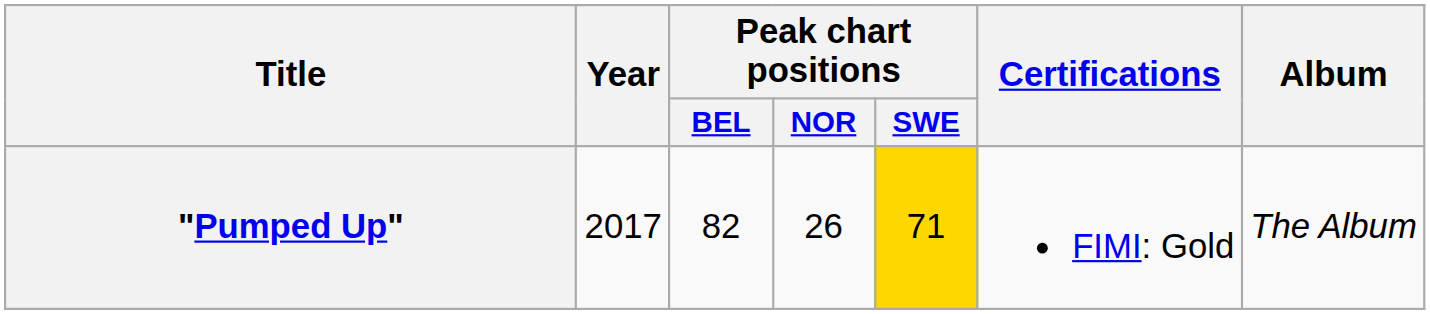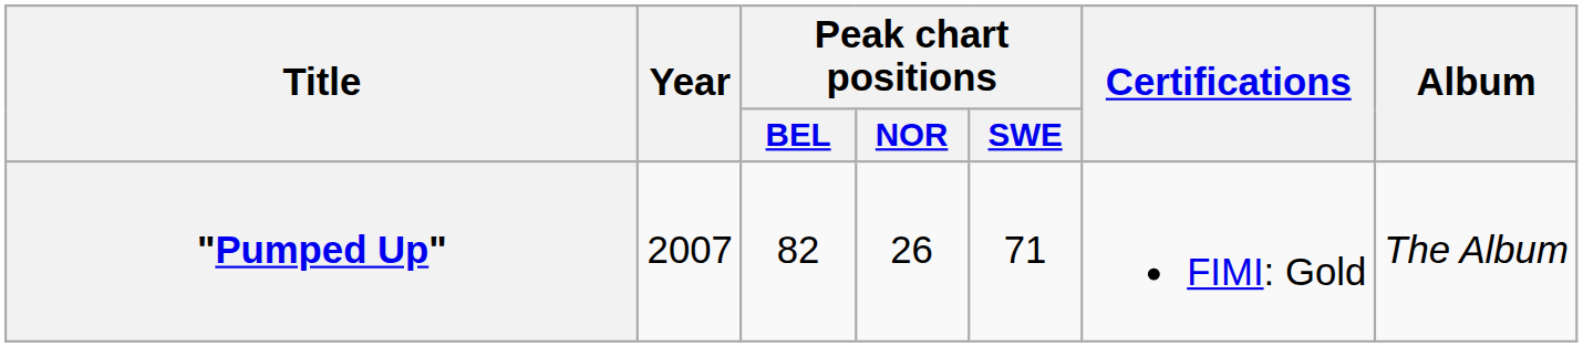 <table class="wikitable plainrowheaders" style="text-align:center;">
 <tr>
 <th scope="col" rowspan="2" style="width:16em;">Title</th>
 <th scope="col" rowspan="2">Year</th>
 <th scope="col" colspan="3">Peak chart positions</th>
 <th scope="col" rowspan="2"><a href='#'>Certifications</a></th>
 <th scope="col" rowspan="2">Album</th>
 </tr>
 <tr>
 <th scope="col" style="width:3em;font-size:85%;"><a href='#'>BEL</a><br></th>
 <th scope="col" style="width:3em;font-size:85%;"><a href='#'>NOR</a><br></th>
 <th scope="col" style="width:3em;font-size:85%;"><a href='#'>SWE</a><br></th>
 </tr>
 <tr>
 <th scope="row">"<a href='#'>Pumped Up</a>"<br></th>
-<td>2017</td>
+<td>2007</td>
 <td>82</td>
 <td>26</td>
-<td style="background: gold;">71</td>
+<td>71</td>
 <td><br><ul><li><a href='#'>FIMI</a>: Gold</li></ul></td>
 <td><em>The Album</em></td>
 </tr>
 </table>
